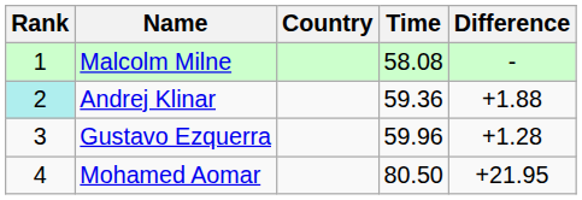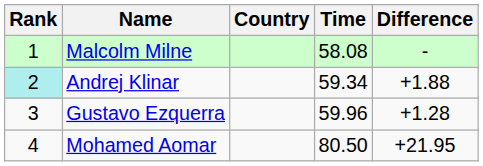 <table class="wikitable sortable" style="text-align:center">
 <tr>
 <th>Rank</th>
 <th>Name</th>
 <th>Country</th>
 <th>Time</th>
 <th>Difference</th>
 </tr>
 <tr style="background:#cfc;">
 <td>1</td>
 <td align=left><a href='#'>Malcolm Milne</a></td>
 <td align=left></td>
 <td>58.08</td>
 <td>-</td>
 </tr>
 <tr>
 <td style="background: paleturquoise;">2</td>
 <td align=left><a href='#'>Andrej Klinar</a></td>
 <td align=left></td>
-<td>59.36</td>
+<td>59.34</td>
 <td>+1.88</td>
 </tr>
 <tr>
 <td>3</td>
 <td align=left><a href='#'>Gustavo Ezquerra</a></td>
 <td align=left></td>
 <td>59.96</td>
 <td>+1.28</td>
 </tr>
 <tr>
 <td>4</td>
 <td align=left><a href='#'>Mohamed Aomar</a></td>
 <td align=left></td>
 <td>80.50</td>
 <td>+21.95</td>
 </tr>
 </table>
